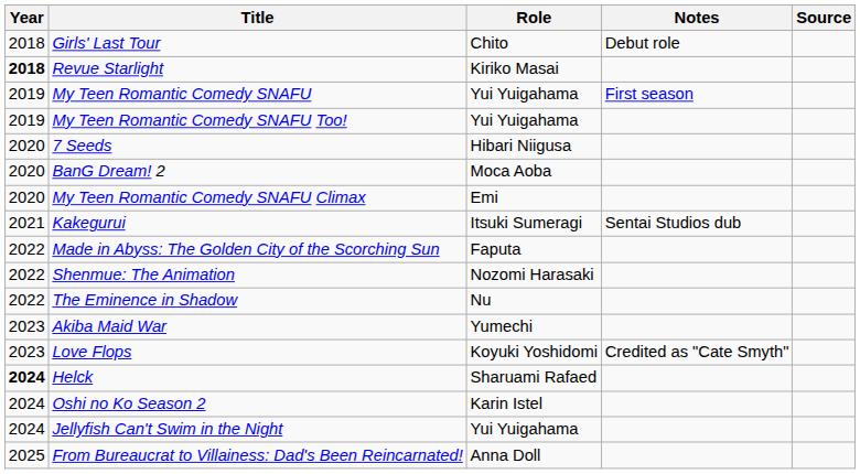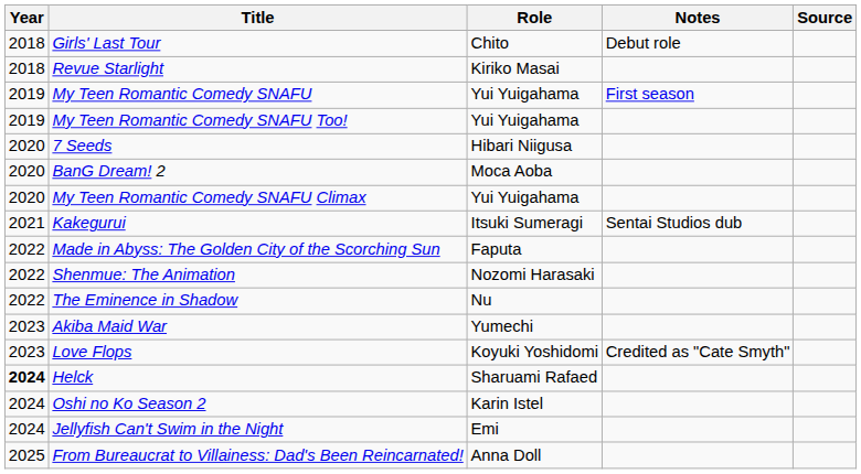 <table class="wikitable sortable plainrowheaders">
 <tr>
 <th>Year</th>
 <th>Title</th>
 <th>Role</th>
 <th class="unsortable">Notes</th>
 <th class="unsortable">Source</th>
 </tr>
 <tr>
 <td>2018</td>
 <td><em><a href='#'>Girls' Last Tour</a></em></td>
 <td>Chito</td>
 <td>Debut role</td>
 </tr>
 <tr>
-<td><strong>2018</strong></td>
+<td>2018</td>
 <td><em><a href='#'>Revue Starlight</a></em></td>
 <td>Kiriko Masai</td>
 <td></td>
 <td></td>
 </tr>
 <tr>
 <td>2019</td>
 <td><em><a href='#'>My Teen Romantic Comedy SNAFU</a></em></td>
 <td>Yui Yuigahama</td>
 <td><a href='#'>First season</a></td>
 <td></td>
 </tr>
 <tr>
 <td>2019</td>
 <td><em><a href='#'>My Teen Romantic Comedy SNAFU</a> <a href='#'>Too!</a></em></td>
 <td>Yui Yuigahama</td>
 <td></td>
 <td></td>
 </tr>
 <tr>
 <td>2020</td>
 <td><em><a href='#'>7 Seeds</a></em></td>
 <td>Hibari Niigusa</td>
 <td></td>
 </tr>
 <tr>
 <td>2020</td>
 <td><em><a href='#'>BanG Dream!</a> 2</em></td>
 <td>Moca Aoba</td>
 <td></td>
 <td></td>
 </tr>
 <tr>
 <td>2020</td>
 <td><em><a href='#'>My Teen Romantic Comedy SNAFU</a> <a href='#'>Climax</a></em></td>
-<td>Emi</td>
+<td>Yui Yuigahama</td>
 <td></td>
 <td></td>
 </tr>
 <tr>
 <td>2021</td>
 <td><em><a href='#'>Kakegurui</a></em></td>
 <td>Itsuki Sumeragi</td>
 <td>Sentai Studios dub</td>
 <td></td>
 </tr>
 <tr>
 <td>2022</td>
 <td><em><a href='#'>Made in Abyss: The Golden City of the Scorching Sun</a></em></td>
 <td>Faputa</td>
 <td></td>
 <td></td>
 </tr>
 <tr>
 <td>2022</td>
 <td><em><a href='#'>Shenmue: The Animation</a></em></td>
 <td>Nozomi Harasaki</td>
 <td></td>
 <td></td>
 </tr>
 <tr>
 <td>2022</td>
 <td><em><a href='#'>The Eminence in Shadow</a></em></td>
 <td>Nu</td>
 <td></td>
 <td></td>
 </tr>
 <tr>
 <td>2023</td>
 <td><em><a href='#'>Akiba Maid War</a></em></td>
 <td>Yumechi</td>
 <td></td>
 <td></td>
 </tr>
 <tr>
 <td>2023</td>
 <td><em><a href='#'>Love Flops</a></em></td>
 <td>Koyuki Yoshidomi</td>
 <td>Credited as "Cate Smyth"</td>
 <td></td>
 </tr>
 <tr>
 <td><strong>2024</strong></td>
 <td><em><a href='#'>Helck</a></em></td>
 <td>Sharuami Rafaed</td>
 <td></td>
 <td></td>
 </tr>
 <tr>
 <td>2024</td>
 <td><em><a href='#'>Oshi no Ko Season 2</a></em></td>
 <td>Karin Istel</td>
 <td></td>
 <td></td>
 </tr>
 <tr>
 <td>2024</td>
 <td><em><a href='#'>Jellyfish Can't Swim in the Night</a></em></td>
-<td>Yui Yuigahama</td>
+<td>Emi</td>
 <td></td>
 <td></td>
 </tr>
 <tr>
 <td>2025</td>
 <td><em><a href='#'>From Bureaucrat to Villainess: Dad's Been Reincarnated!</a></em></td>
 <td>Anna Doll</td>
 <td></td>
 <td></td>
 </tr>
 </table>
